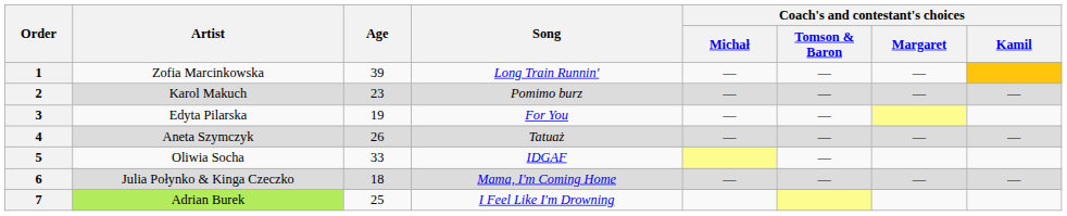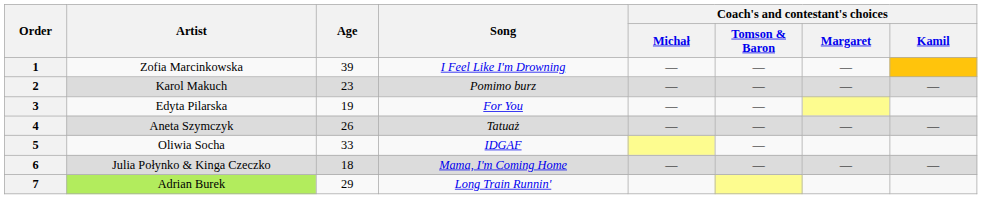 <table class="wikitable" style="text-align:center; width:100%;">
 <tr>
 <th scope="col" rowspan="2" style="width:05%;">Order</th>
 <th scope="col" rowspan="2" style="width:20%;">Artist</th>
 <th scope="col" rowspan="2" style="width:05%;">Age</th>
 <th scope="col" rowspan="2" style="width:20%;">Song</th>
 <th scope="col" colspan="4" style="width:32%;">Coach's and contestant's choices</th>
 </tr>
 <tr>
 <th style="width:07%;"><a href='#'>Michał</a></th>
 <th style="width:07%;"><a href='#'>Tomson & Baron</a></th>
 <th style="width:07%;"><a href='#'>Margaret</a></th>
 <th style="width:07%;"><a href='#'>Kamil</a></th>
 </tr>
 <tr>
 <th>1</th>
 <td>Zofia Marcinkowska</td>
 <td>39</td>
-<td><em><a href='#'>Long Train Runnin'</a></em></td>
+<td><em><a href='#'>I Feel Like I'm Drowning</a></em></td>
 <td>—</td>
 <td>—</td>
 <td>—</td>
 <td style="background:#ffc40c;"><strong></strong></td>
 </tr>
 <tr>
 <th>2</th>
 <td style="background:#DCDCDC;">Karol Makuch</td>
 <td style="background:#DCDCDC;">23</td>
 <td style="background:#DCDCDC;"><em>Pomimo burz</em></td>
 <td style="background:#DCDCDC;">—</td>
 <td style="background:#DCDCDC;">—</td>
 <td style="background:#DCDCDC;">—</td>
 <td style="background:#DCDCDC;">—</td>
 </tr>
 <tr>
 <th>3</th>
 <td>Edyta Pilarska</td>
 <td>19</td>
 <td><em><a href='#'>For You</a></em></td>
 <td>—</td>
 <td>—</td>
 <td style="background:#fdfc8f;"><strong></strong></td>
 <td><strong></strong></td>
 </tr>
 <tr>
 <th>4</th>
 <td style="background:#DCDCDC;">Aneta Szymczyk</td>
 <td style="background:#DCDCDC;">26</td>
 <td style="background:#DCDCDC;"><em>Tatuaż</em></td>
 <td style="background:#DCDCDC;">—</td>
 <td style="background:#DCDCDC;">—</td>
 <td style="background:#DCDCDC;">—</td>
 <td style="background:#DCDCDC;">—</td>
 </tr>
 <tr>
 <th>5</th>
 <td>Oliwia Socha</td>
 <td>33</td>
 <td><em><a href='#'>IDGAF</a></em></td>
 <td style="background:#fdfc8f;"><strong></strong></td>
 <td>—</td>
 <td><strong></strong></td>
 <td><strong></strong></td>
 </tr>
 <tr>
 <th>6</th>
 <td style="background:#DCDCDC;">Julia Połynko & Kinga Czeczko</td>
 <td style="background:#DCDCDC;">18</td>
 <td style="background:#DCDCDC;"><em><a href='#'>Mama, I'm Coming Home</a></em></td>
 <td style="background:#DCDCDC;">—</td>
 <td style="background:#DCDCDC;">—</td>
 <td style="background:#DCDCDC;">—</td>
 <td style="background:#DCDCDC;">—</td>
 </tr>
 <tr>
 <th>7</th>
 <td style="background:#B2EC5D;">Adrian Burek</td>
-<td>25</td>
-<td><em><a href='#'>I Feel Like I'm Drowning</a></em></td>
+<td>29</td>
+<td><em><a href='#'>Long Train Runnin'</a></em></td>
 <td><strong></strong></td>
 <td style="background:#fdfc8f;"><strong></strong></td>
 <td><strong></strong></td>
 <td><strong></strong></td>
 </tr>
 </table>
